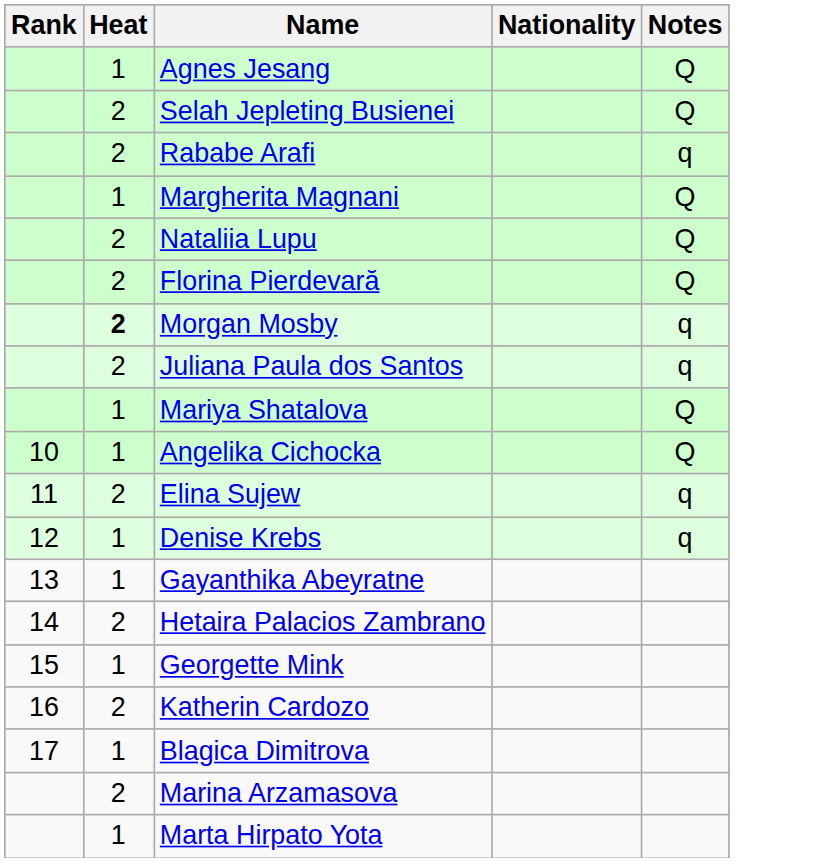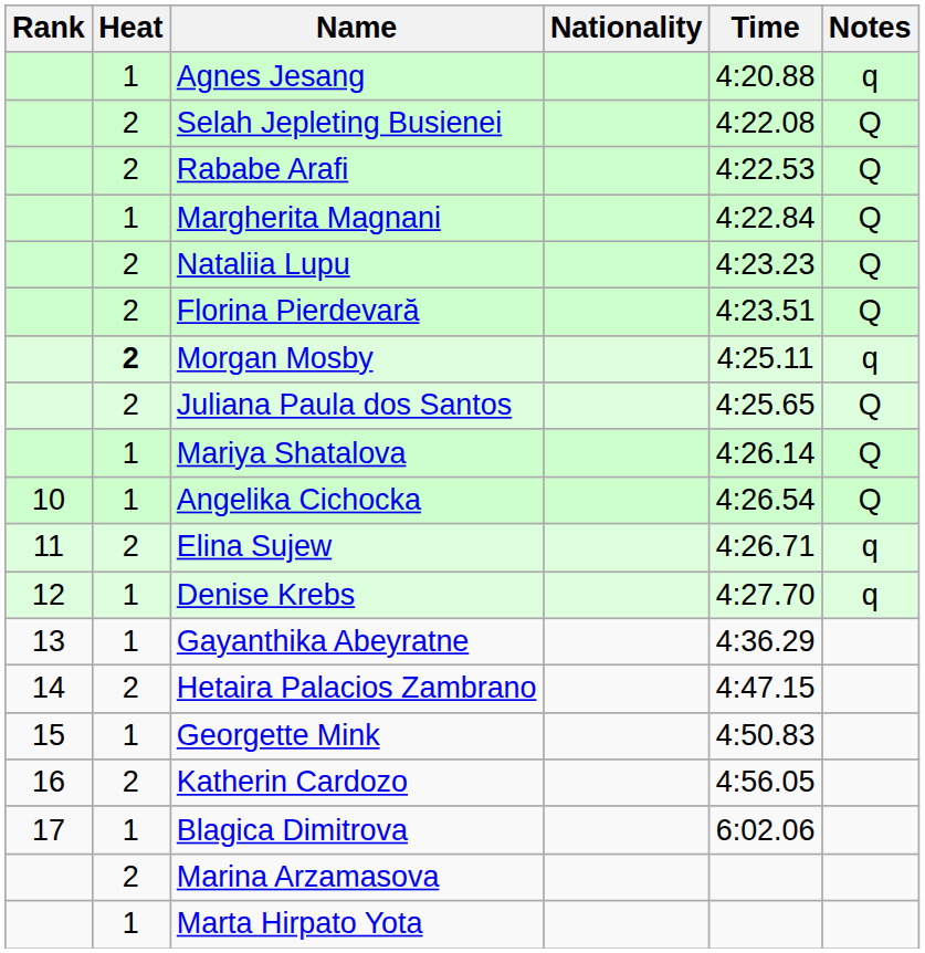 <table class="wikitable sortable" style="text-align:center">
 <tr>
 <th>Rank</th>
 <th>Heat</th>
 <th>Name</th>
 <th>Nationality</th>
+<th>Time</th>
 <th>Notes</th>
 </tr>
 <tr bgcolor=ccffcc>
 <td></td>
 <td>1</td>
 <td align=left><a href='#'>Agnes Jesang</a></td>
 <td align=left></td>
-<td>Q</td>
+<td>4:20.88</td>
+<td>q</td>
 </tr>
 <tr bgcolor=ccffcc>
 <td></td>
 <td>2</td>
 <td align=left><a href='#'>Selah Jepleting Busienei</a></td>
 <td align=left></td>
+<td>4:22.08</td>
 <td>Q</td>
 </tr>
 <tr bgcolor=ccffcc>
 <td></td>
 <td>2</td>
 <td align=left><a href='#'>Rababe Arafi</a></td>
 <td align=left></td>
-<td>q</td>
+<td>4:22.53</td>
+<td>Q</td>
 </tr>
 <tr bgcolor=ccffcc>
 <td></td>
 <td>1</td>
 <td align=left><a href='#'>Margherita Magnani</a></td>
 <td align=left></td>
+<td>4:22.84</td>
 <td>Q</td>
 </tr>
 <tr bgcolor=ccffcc>
 <td></td>
 <td>2</td>
 <td align=left><a href='#'>Nataliia Lupu</a></td>
 <td align=left></td>
+<td>4:23.23</td>
 <td>Q</td>
 </tr>
 <tr bgcolor=ccffcc>
 <td></td>
 <td>2</td>
 <td align=left><a href='#'>Florina Pierdevară</a></td>
 <td align=left></td>
+<td>4:23.51</td>
 <td>Q</td>
 </tr>
 <tr bgcolor=ddffdd>
 <td></td>
 <td><strong>2</strong></td>
 <td align=left><a href='#'>Morgan Mosby</a></td>
 <td align=left></td>
+<td>4:25.11</td>
 <td>q</td>
 </tr>
 <tr bgcolor=ddffdd>
 <td></td>
 <td>2</td>
 <td align=left><a href='#'>Juliana Paula dos Santos</a></td>
 <td align=left></td>
-<td>q</td>
+<td>4:25.65</td>
+<td>Q</td>
 </tr>
 <tr bgcolor=ccffcc>
 <td></td>
 <td>1</td>
 <td align=left><a href='#'>Mariya Shatalova</a></td>
 <td align=left></td>
+<td>4:26.14</td>
 <td>Q</td>
 </tr>
 <tr bgcolor=ccffcc>
 <td>10</td>
 <td>1</td>
 <td align=left><a href='#'>Angelika Cichocka</a></td>
 <td align=left></td>
+<td>4:26.54</td>
 <td>Q</td>
 </tr>
 <tr bgcolor=ddffdd>
 <td>11</td>
 <td>2</td>
 <td align=left><a href='#'>Elina Sujew</a></td>
 <td align=left></td>
+<td>4:26.71</td>
 <td>q</td>
 </tr>
 <tr bgcolor=ddffdd>
 <td>12</td>
 <td>1</td>
 <td align=left><a href='#'>Denise Krebs</a></td>
 <td align=left></td>
+<td>4:27.70</td>
 <td>q</td>
 </tr>
 <tr>
 <td>13</td>
 <td>1</td>
 <td align=left><a href='#'>Gayanthika Abeyratne</a></td>
 <td align=left></td>
+<td>4:36.29</td>
 <td></td>
 </tr>
 <tr>
 <td>14</td>
 <td>2</td>
 <td align=left><a href='#'>Hetaira Palacios Zambrano</a></td>
 <td align=left></td>
+<td>4:47.15</td>
 <td></td>
 </tr>
 <tr>
 <td>15</td>
 <td>1</td>
 <td align=left><a href='#'>Georgette Mink</a></td>
 <td align=left></td>
+<td>4:50.83</td>
 <td></td>
 </tr>
 <tr>
 <td>16</td>
 <td>2</td>
 <td align=left><a href='#'>Katherin Cardozo</a></td>
 <td align=left></td>
+<td>4:56.05</td>
 <td></td>
 </tr>
 <tr>
 <td>17</td>
 <td>1</td>
 <td align=left><a href='#'>Blagica Dimitrova</a></td>
 <td align=left></td>
+<td>6:02.06</td>
 <td></td>
 </tr>
 <tr>
 <td></td>
 <td>2</td>
 <td align=left><a href='#'>Marina Arzamasova</a></td>
 <td align=left></td>
 <td></td>
+<td></td>
 </tr>
 <tr>
 <td></td>
 <td>1</td>
 <td align=left><a href='#'>Marta Hirpato Yota</a></td>
 <td align=left></td>
 <td></td>
+<td></td>
 </tr>
 </table>
